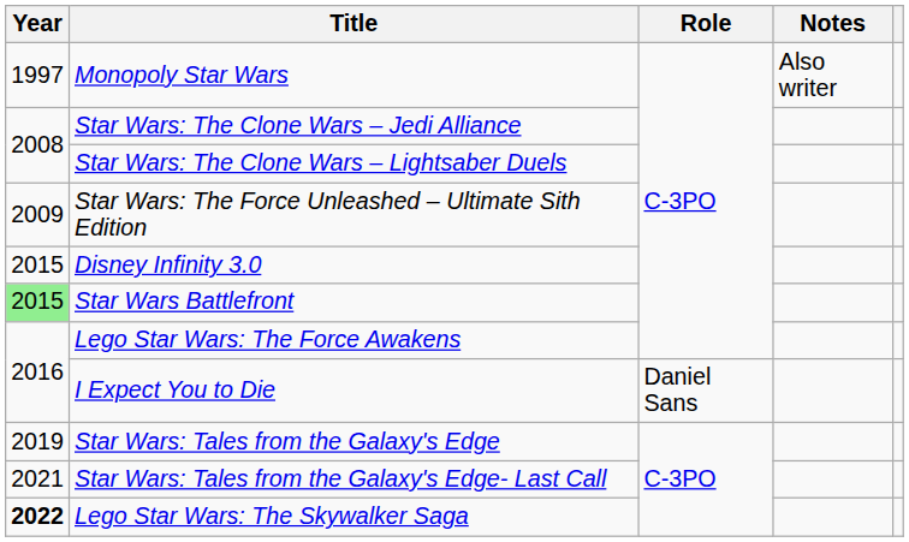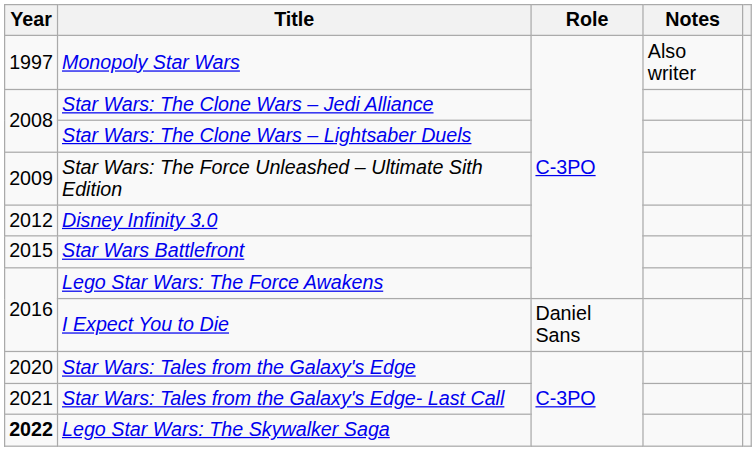 <table class="wikitable sortable">
 <tr>
 <th>Year</th>
 <th>Title</th>
 <th>Role</th>
 <th>Notes</th>
 <th></th>
 </tr>
 <tr>
 <td>1997</td>
 <td><em><a href='#'>Monopoly Star Wars</a></em></td>
 <td rowspan="7"><a href='#'>C-3PO</a></td>
 <td>Also writer</td>
 <td></td>
 </tr>
 <tr>
 <td rowspan="2">2008</td>
 <td><em><a href='#'>Star Wars: The Clone Wars – Jedi Alliance</a></em></td>
 <td></td>
 <td></td>
 </tr>
 <tr>
 <td><em><a href='#'>Star Wars: The Clone Wars – Lightsaber Duels</a></em></td>
 <td></td>
 <td></td>
 </tr>
 <tr>
 <td>2009</td>
 <td><em>Star Wars: The Force Unleashed – Ultimate Sith Edition</em></td>
 <td></td>
 <td></td>
 </tr>
 <tr>
-<td>2015</td>
+<td>2012</td>
 <td><em><a href='#'>Disney Infinity 3.0</a></em></td>
 <td></td>
 <td></td>
 </tr>
 <tr>
-<td style="background: lightgreen;">2015</td>
+<td>2015</td>
 <td><em><a href='#'>Star Wars Battlefront</a></em></td>
 <td></td>
 <td></td>
 </tr>
 <tr>
 <td rowspan="2">2016</td>
 <td><em><a href='#'>Lego Star Wars: The Force Awakens</a></em></td>
 <td></td>
 <td></td>
 </tr>
 <tr>
 <td><em><a href='#'>I Expect You to Die</a></em></td>
 <td>Daniel Sans</td>
 <td></td>
 <td></td>
 </tr>
 <tr>
-<td>2019</td>
+<td>2020</td>
 <td><em><a href='#'>Star Wars: Tales from the Galaxy's Edge</a></em></td>
 <td rowspan="3"><a href='#'>C-3PO</a></td>
 <td></td>
 <td></td>
 </tr>
 <tr>
 <td>2021</td>
 <td><em><a href='#'>Star Wars: Tales from the Galaxy's Edge- Last Call</a></em></td>
 <td></td>
 <td></td>
 </tr>
 <tr>
 <td><strong>2022</strong></td>
 <td><em><a href='#'>Lego Star Wars: The Skywalker Saga</a></em></td>
 <td></td>
 <td></td>
 </tr>
 </table>
